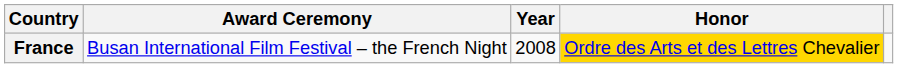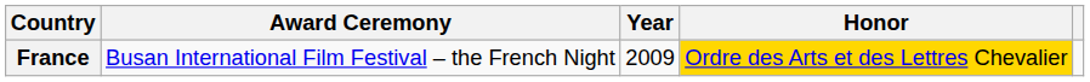 <table class="wikitable plainrowheaders sortable">
 <tr>
 <th scope="col">Country</th>
 <th scope="col">Award Ceremony</th>
 <th scope="col">Year</th>
 <th scope="col">Honor</th>
 <th class="unsortable" scope="col"></th>
 </tr>
 <tr>
 <th scope="row">France</th>
 <td><a href='#'>Busan International Film Festival</a> – the French Night</td>
-<td>2008</td>
+<td>2009</td>
 <td style="background: gold;"><a href='#'>Ordre des Arts et des Lettres</a> Chevalier</td>
 <td></td>
 </tr>
 </table>
